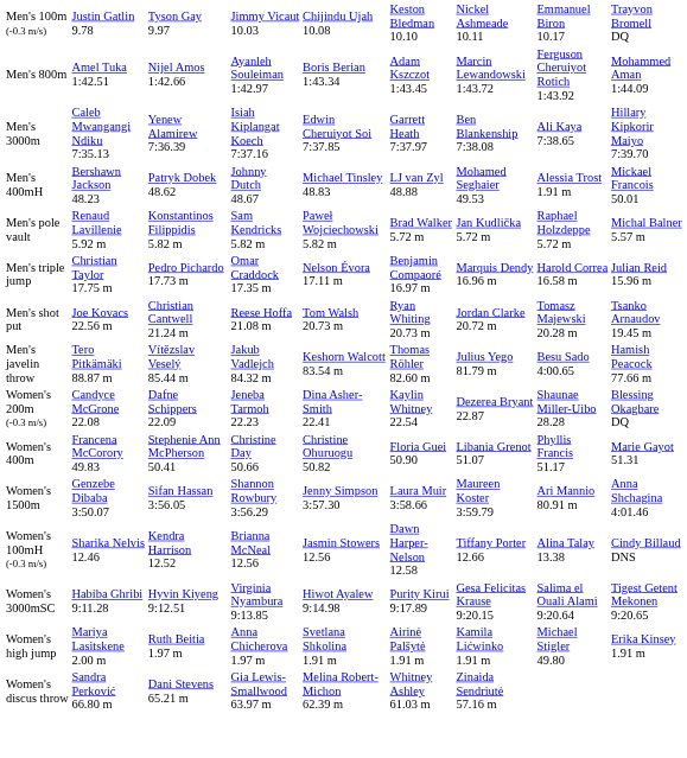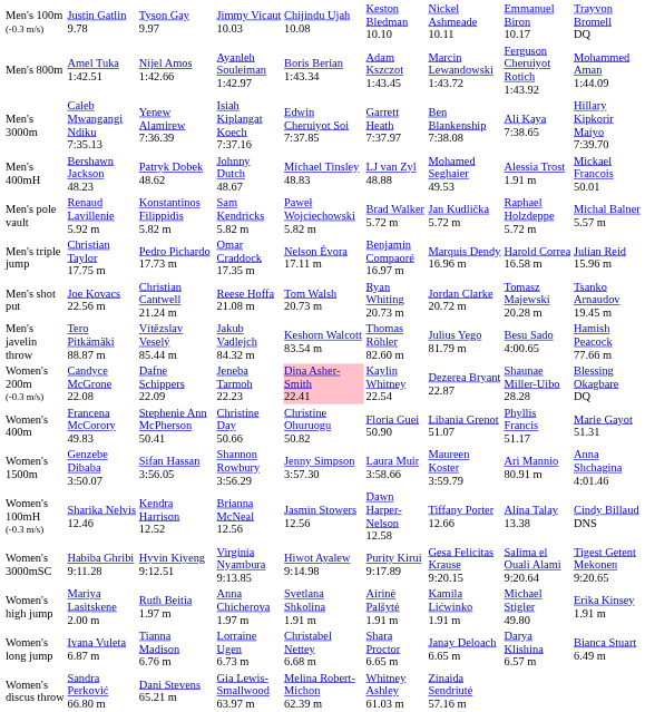 <table>
 <tr>
 <td>Men's 100m<br><small>(-0.3 m/s)</small></td>
 <td><a href='#'>Justin Gatlin</a><br>  9.78</td>
 <td><a href='#'>Tyson Gay</a><br>  9.97</td>
 <td><a href='#'>Jimmy Vicaut</a><br>  10.03</td>
 <td><a href='#'>Chijindu Ujah</a><br>  10.08</td>
 <td><a href='#'>Keston Bledman</a><br>  10.10</td>
 <td><a href='#'>Nickel Ashmeade</a><br>  10.11</td>
 <td><a href='#'>Emmanuel Biron</a><br>  10.17</td>
 <td><a href='#'>Trayvon Bromell</a><br>  DQ</td>
 </tr>
 <tr>
 <td>Men's 800m</td>
 <td><a href='#'>Amel Tuka</a><br>  1:42.51</td>
 <td><a href='#'>Nijel Amos</a><br>  1:42.66</td>
 <td><a href='#'>Ayanleh Souleiman</a><br>  1:42.97</td>
 <td><a href='#'>Boris Berian</a><br>  1:43.34</td>
 <td><a href='#'>Adam Kszczot</a><br>  1:43.45</td>
 <td><a href='#'>Marcin Lewandowski</a><br>  1:43.72</td>
 <td><a href='#'>Ferguson Cheruiyot Rotich</a><br>  1:43.92</td>
 <td><a href='#'>Mohammed Aman</a><br>  1:44.09</td>
 </tr>
 <tr>
 <td>Men's 3000m</td>
 <td><a href='#'>Caleb Mwangangi Ndiku</a><br>  7:35.13</td>
 <td><a href='#'>Yenew Alamirew</a><br>  7:36.39</td>
 <td><a href='#'>Isiah Kiplangat Koech</a><br>  7:37.16</td>
 <td><a href='#'>Edwin Cheruiyot Soi</a><br>  7:37.85</td>
 <td><a href='#'>Garrett Heath</a><br>  7:37.97</td>
 <td><a href='#'>Ben Blankenship</a><br>  7:38.08</td>
 <td><a href='#'>Ali Kaya</a><br>  7:38.65</td>
 <td><a href='#'>Hillary Kipkorir Maiyo</a><br>  7:39.70</td>
 </tr>
 <tr>
 <td>Men's 400mH</td>
 <td><a href='#'>Bershawn Jackson</a><br>  48.23</td>
 <td><a href='#'>Patryk Dobek</a><br>  48.62</td>
 <td><a href='#'>Johnny Dutch</a><br>  48.67</td>
 <td><a href='#'>Michael Tinsley</a><br>  48.83</td>
 <td><a href='#'>LJ van Zyl</a><br>  48.88</td>
 <td><a href='#'>Mohamed Seghaier</a><br>  49.53</td>
 <td><a href='#'>Alessia Trost</a><br>  1.91 m</td>
 <td><a href='#'>Mickael Francois</a><br>  50.01</td>
 </tr>
 <tr>
 <td>Men's pole vault</td>
 <td><a href='#'>Renaud Lavillenie</a><br>  5.92 m</td>
 <td><a href='#'>Konstantinos Filippidis</a><br>  5.82 m</td>
 <td><a href='#'>Sam Kendricks</a><br>  5.82 m</td>
 <td><a href='#'>Paweł Wojciechowski</a><br>  5.82 m</td>
 <td><a href='#'>Brad Walker</a><br>  5.72 m</td>
 <td><a href='#'>Jan Kudlička</a><br>  5.72 m</td>
 <td><a href='#'>Raphael Holzdeppe</a><br>  5.72 m</td>
 <td><a href='#'>Michal Balner</a><br>  5.57 m</td>
 </tr>
 <tr>
 <td>Men's triple jump</td>
 <td><a href='#'>Christian Taylor</a><br>  17.75 m</td>
 <td><a href='#'>Pedro Pichardo</a><br>  17.73 m</td>
 <td><a href='#'>Omar Craddock</a><br>  17.35 m</td>
 <td><a href='#'>Nelson Évora</a><br>  17.11 m</td>
 <td><a href='#'>Benjamin Compaoré</a><br>  16.97 m</td>
 <td><a href='#'>Marquis Dendy</a><br>  16.96 m</td>
 <td><a href='#'>Harold Correa</a><br>  16.58 m</td>
 <td><a href='#'>Julian Reid</a><br>  15.96 m</td>
 </tr>
 <tr>
 <td>Men's shot put</td>
 <td><a href='#'>Joe Kovacs</a><br>  22.56 m</td>
 <td><a href='#'>Christian Cantwell</a><br>  21.24 m</td>
 <td><a href='#'>Reese Hoffa</a><br>  21.08 m</td>
 <td><a href='#'>Tom Walsh</a><br>  20.73 m</td>
 <td><a href='#'>Ryan Whiting</a><br>  20.73 m</td>
 <td><a href='#'>Jordan Clarke</a><br>  20.72 m</td>
 <td><a href='#'>Tomasz Majewski</a><br>  20.28 m</td>
 <td><a href='#'>Tsanko Arnaudov</a><br>  19.45 m</td>
 </tr>
 <tr>
 <td>Men's javelin throw</td>
 <td><a href='#'>Tero Pitkämäki</a><br>  88.87 m</td>
 <td><a href='#'>Vítězslav Veselý</a><br>  85.44 m</td>
 <td><a href='#'>Jakub Vadlejch</a><br>  84.32 m</td>
 <td><a href='#'>Keshorn Walcott</a><br>  83.54 m</td>
 <td><a href='#'>Thomas Röhler</a><br>  82.60 m</td>
 <td><a href='#'>Julius Yego</a><br>  81.79 m</td>
 <td><a href='#'>Besu Sado</a><br>  4:00.65</td>
 <td><a href='#'>Hamish Peacock</a><br>  77.66 m</td>
 </tr>
 <tr>
 <td>Women's 200m<br><small>(-0.3 m/s)</small></td>
 <td><a href='#'>Candyce McGrone</a><br>  22.08</td>
 <td><a href='#'>Dafne Schippers</a><br>  22.09</td>
 <td><a href='#'>Jeneba Tarmoh</a><br>  22.23</td>
-<td><a href='#'>Dina Asher-Smith</a><br>  22.41</td>
+<td style="background: pink;"><a href='#'>Dina Asher-Smith</a><br>  22.41</td>
 <td><a href='#'>Kaylin Whitney</a><br>  22.54</td>
 <td><a href='#'>Dezerea Bryant</a><br>  22.87</td>
 <td><a href='#'>Shaunae Miller-Uibo</a><br>  28.28</td>
 <td><a href='#'>Blessing Okagbare</a><br>  DQ</td>
 </tr>
 <tr>
 <td>Women's 400m</td>
 <td><a href='#'>Francena McCorory</a><br>  49.83</td>
 <td><a href='#'>Stephenie Ann McPherson</a><br>  50.41</td>
 <td><a href='#'>Christine Day</a><br>  50.66</td>
 <td><a href='#'>Christine Ohuruogu</a><br>  50.82</td>
 <td><a href='#'>Floria Guei</a><br>  50.90</td>
 <td><a href='#'>Libania Grenot</a><br>  51.07</td>
 <td><a href='#'>Phyllis Francis</a><br>  51.17</td>
 <td><a href='#'>Marie Gayot</a><br>  51.31</td>
 </tr>
 <tr>
 <td>Women's 1500m</td>
 <td><a href='#'>Genzebe Dibaba</a><br>  3:50.07</td>
 <td><a href='#'>Sifan Hassan</a><br>  3:56.05</td>
 <td><a href='#'>Shannon Rowbury</a><br>  3:56.29</td>
 <td><a href='#'>Jenny Simpson</a><br>  3:57.30</td>
 <td><a href='#'>Laura Muir</a><br>  3:58.66</td>
 <td><a href='#'>Maureen Koster</a><br>  3:59.79</td>
 <td><a href='#'>Ari Mannio</a><br>  80.91 m</td>
 <td><a href='#'>Anna Shchagina</a><br>  4:01.46</td>
 </tr>
 <tr>
 <td>Women's 100mH<br><small>(-0.3 m/s)</small></td>
 <td><a href='#'>Sharika Nelvis</a><br>  12.46</td>
 <td><a href='#'>Kendra Harrison</a><br>  12.52</td>
 <td><a href='#'>Brianna McNeal</a><br>  12.56</td>
 <td><a href='#'>Jasmin Stowers</a><br>  12.56</td>
 <td><a href='#'>Dawn Harper-Nelson</a><br>  12.58</td>
 <td><a href='#'>Tiffany Porter</a><br>  12.66</td>
 <td><a href='#'>Alina Talay</a><br>  13.38</td>
 <td><a href='#'>Cindy Billaud</a><br>  DNS</td>
 </tr>
 <tr>
 <td>Women's 3000mSC</td>
 <td><a href='#'>Habiba Ghribi</a><br>  9:11.28</td>
 <td><a href='#'>Hyvin Kiyeng</a><br>  9:12.51</td>
 <td><a href='#'>Virginia Nyambura</a><br>  9:13.85</td>
 <td><a href='#'>Hiwot Ayalew</a><br>  9:14.98</td>
 <td><a href='#'>Purity Kirui</a><br>  9:17.89</td>
 <td><a href='#'>Gesa Felicitas Krause</a><br>  9:20.15</td>
 <td><a href='#'>Salima el Ouali Alami</a><br>  9:20.64</td>
 <td><a href='#'>Tigest Getent Mekonen</a><br>  9:20.65</td>
 </tr>
 <tr>
 <td>Women's high jump</td>
 <td><a href='#'>Mariya Lasitskene</a><br>  2.00 m</td>
 <td><a href='#'>Ruth Beitia</a><br>  1.97 m</td>
 <td><a href='#'>Anna Chicherova</a><br>  1.97 m</td>
 <td><a href='#'>Svetlana Shkolina</a><br>  1.91 m</td>
 <td><a href='#'>Airinė Palšytė</a><br>  1.91 m</td>
 <td><a href='#'>Kamila Lićwinko</a><br>  1.91 m</td>
 <td><a href='#'>Michael Stigler</a><br>  49.80</td>
 <td><a href='#'>Erika Kinsey</a><br>  1.91 m</td>
 </tr>
 <tr>
+<td>Women's long jump</td>
+<td><a href='#'>Ivana Vuleta</a><br>  6.87 m</td>
+<td><a href='#'>Tianna Madison</a><br>  6.76 m</td>
+<td><a href='#'>Lorraine Ugen</a><br>  6.73 m</td>
+<td><a href='#'>Christabel Nettey</a><br>  6.68 m</td>
+<td><a href='#'>Shara Proctor</a><br>  6.65 m</td>
+<td><a href='#'>Janay Deloach</a><br>  6.65 m</td>
+<td><a href='#'>Darya Klishina</a><br>  6.57 m</td>
+<td><a href='#'>Bianca Stuart</a><br>  6.49 m</td>
+</tr>
+<tr>
 <td>Women's discus throw</td>
 <td><a href='#'>Sandra Perković</a><br>  66.80 m</td>
 <td><a href='#'>Dani Stevens</a><br>  65.21 m</td>
 <td><a href='#'>Gia Lewis-Smallwood</a><br>  63.97 m</td>
 <td><a href='#'>Melina Robert-Michon</a><br>  62.39 m</td>
 <td><a href='#'>Whitney Ashley</a><br>  61.03 m</td>
 <td><a href='#'>Zinaida Sendriutė</a><br>  57.16 m</td>
 </tr>
 </table>
